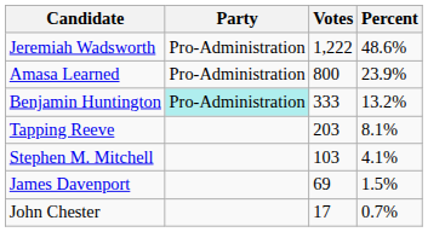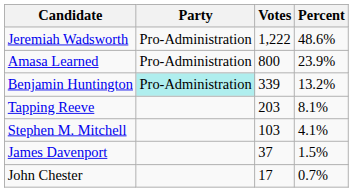 <table class=wikitable>
 <tr>
 <th>Candidate</th>
 <th>Party</th>
 <th>Votes</th>
 <th>Percent</th>
 </tr>
 <tr>
 <td><a href='#'>Jeremiah Wadsworth</a></td>
 <td>Pro-Administration</td>
 <td>1,222</td>
 <td>48.6%</td>
 </tr>
 <tr>
 <td><a href='#'>Amasa Learned</a></td>
 <td>Pro-Administration</td>
 <td>800</td>
 <td>23.9%</td>
 </tr>
 <tr>
 <td><a href='#'>Benjamin Huntington</a></td>
 <td style="background: paleturquoise;">Pro-Administration</td>
-<td>333</td>
+<td>339</td>
 <td>13.2%</td>
 </tr>
 <tr>
 <td><a href='#'>Tapping Reeve</a></td>
 <td></td>
 <td>203</td>
 <td>8.1%</td>
 </tr>
 <tr>
 <td><a href='#'>Stephen M. Mitchell</a></td>
 <td></td>
 <td>103</td>
 <td>4.1%</td>
 </tr>
 <tr>
 <td><a href='#'>James Davenport</a></td>
 <td></td>
-<td>69</td>
+<td>37</td>
 <td>1.5%</td>
 </tr>
 <tr>
 <td>John Chester</td>
 <td></td>
 <td>17</td>
 <td>0.7%</td>
 </tr>
 </table>
